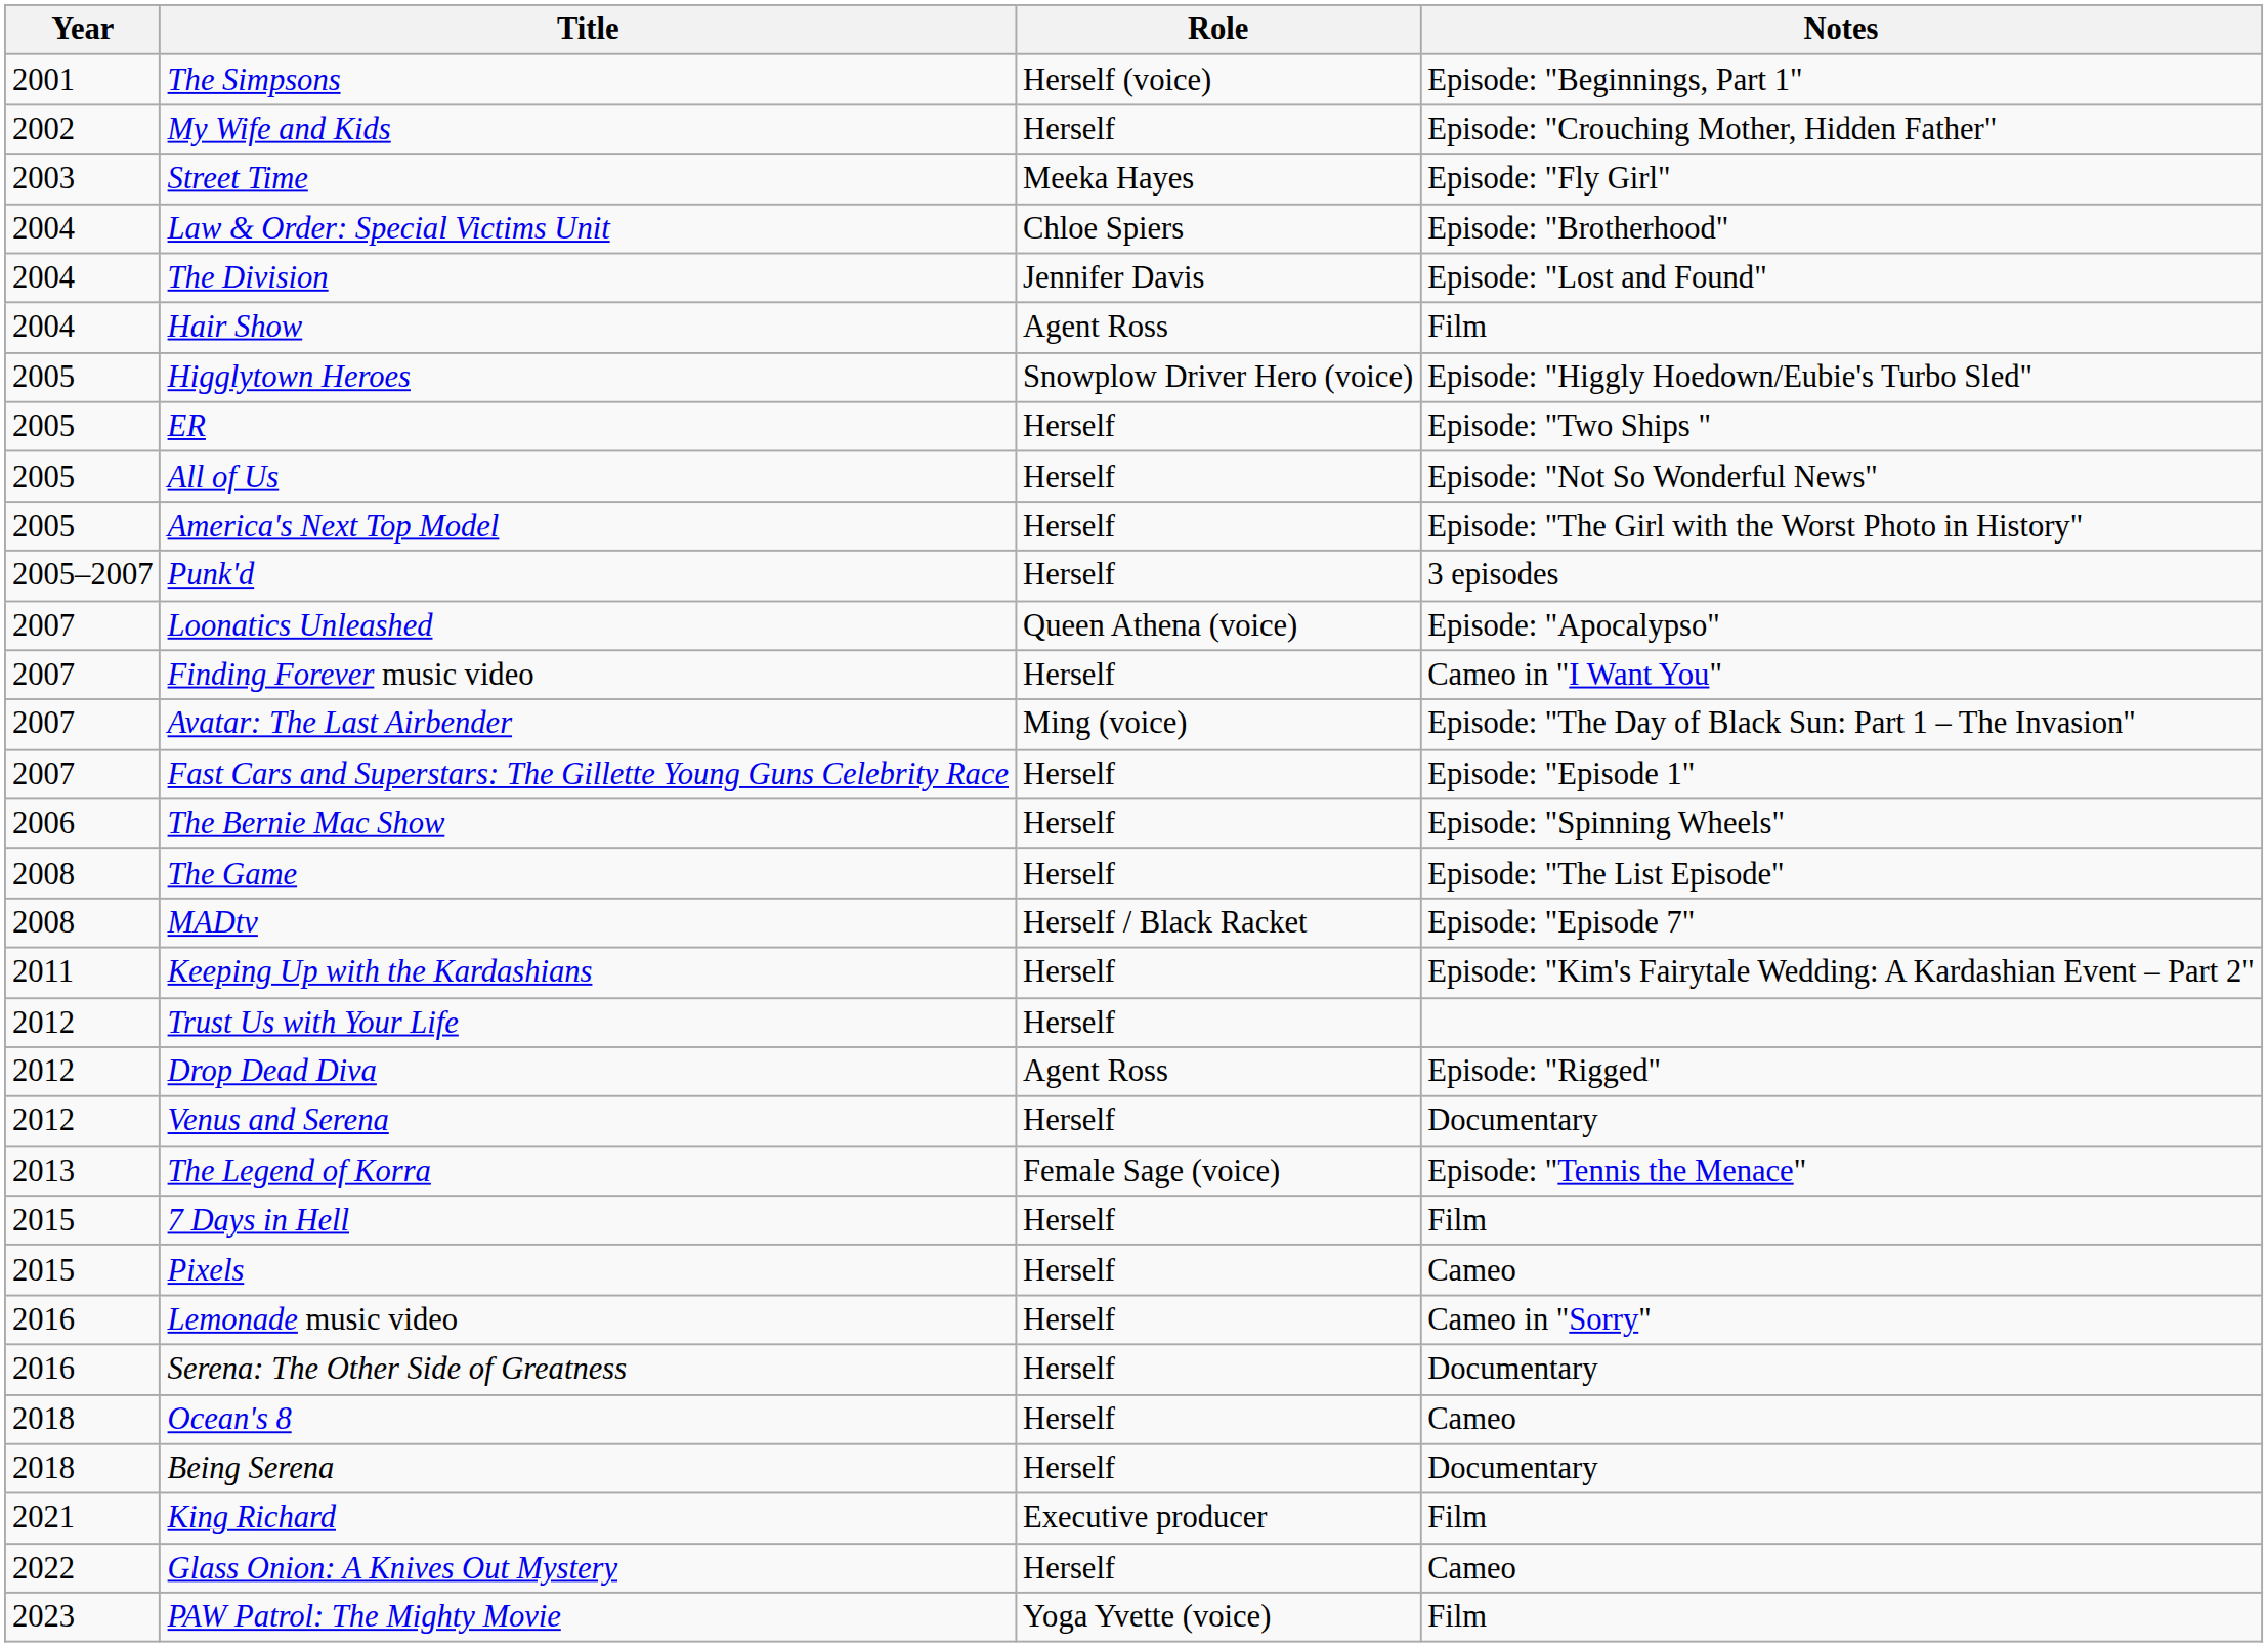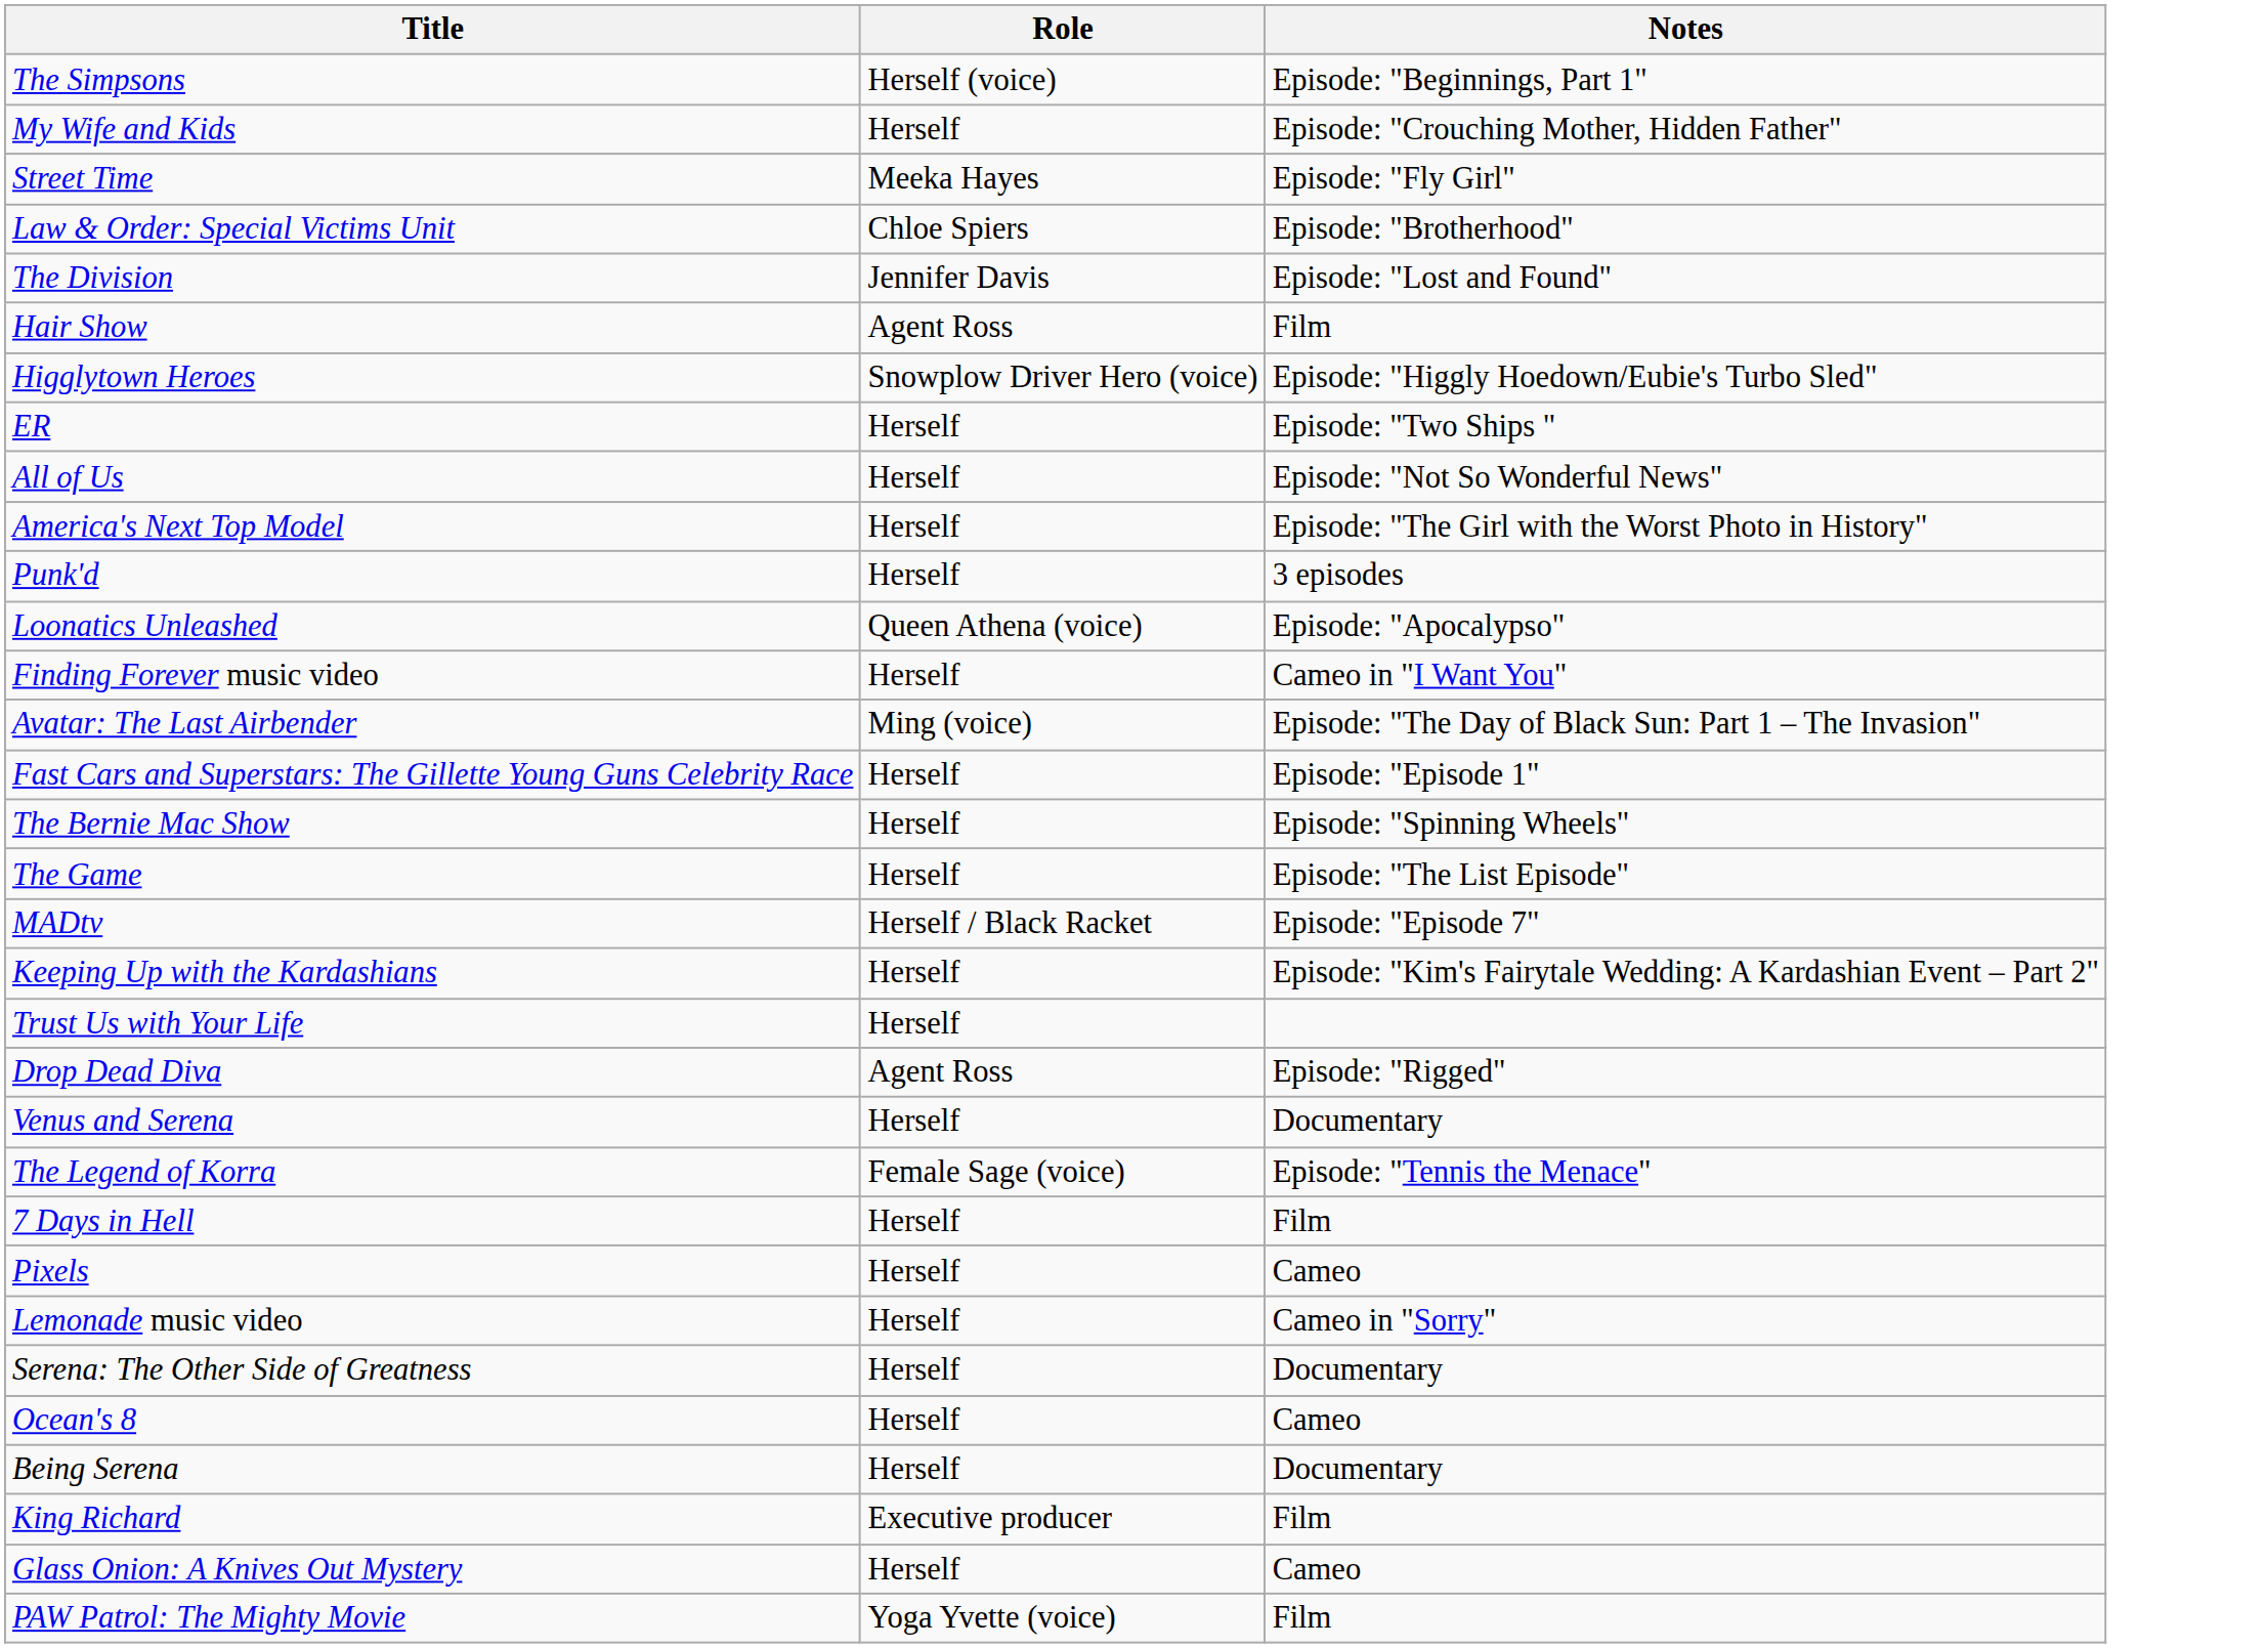 <table class="wikitable sortable plainrowheaders">
 <tr>
-<th>Year</th>
 <th>Title</th>
 <th>Role</th>
 <th class="unsortable">Notes</th>
 </tr>
 <tr>
-<td>2001</td>
 <td><em><a href='#'>The Simpsons</a></em></td>
 <td>Herself (voice)</td>
 <td>Episode: "Beginnings, Part 1"</td>
 </tr>
 <tr>
-<td>2002</td>
 <td><em><a href='#'>My Wife and Kids</a></em></td>
 <td>Herself</td>
 <td>Episode: "Crouching Mother, Hidden Father"</td>
 </tr>
 <tr>
-<td>2003</td>
 <td><em><a href='#'>Street Time</a></em></td>
 <td>Meeka Hayes</td>
 <td>Episode: "Fly Girl"</td>
 </tr>
 <tr>
-<td>2004</td>
 <td><em><a href='#'>Law & Order: Special Victims Unit</a></em></td>
 <td>Chloe Spiers</td>
 <td>Episode: "Brotherhood"</td>
 </tr>
 <tr>
-<td>2004</td>
 <td><em><a href='#'>The Division</a></em></td>
 <td>Jennifer Davis</td>
 <td>Episode: "Lost and Found"</td>
 </tr>
 <tr>
-<td>2004</td>
 <td><em><a href='#'>Hair Show</a></em></td>
 <td>Agent Ross</td>
 <td>Film</td>
 </tr>
 <tr>
-<td>2005</td>
 <td><em><a href='#'>Higglytown Heroes</a></em></td>
 <td>Snowplow Driver Hero (voice)</td>
 <td>Episode: "Higgly Hoedown/Eubie's Turbo Sled"</td>
 </tr>
 <tr>
-<td>2005</td>
 <td><em><a href='#'>ER</a></em></td>
 <td>Herself</td>
 <td>Episode: "Two Ships "</td>
 </tr>
 <tr>
-<td>2005</td>
 <td><em><a href='#'>All of Us</a></em></td>
 <td>Herself</td>
 <td>Episode: "Not So Wonderful News"</td>
 </tr>
 <tr>
-<td>2005</td>
 <td><em><a href='#'>America's Next Top Model</a></em></td>
 <td>Herself</td>
 <td>Episode: "The Girl with the Worst Photo in History"</td>
 </tr>
 <tr>
-<td>2005–2007</td>
 <td><em><a href='#'>Punk'd</a></em></td>
 <td>Herself</td>
 <td>3 episodes</td>
 </tr>
 <tr>
-<td>2007</td>
 <td><em><a href='#'>Loonatics Unleashed</a></em></td>
 <td>Queen Athena (voice)</td>
 <td>Episode: "Apocalypso"</td>
 </tr>
 <tr>
-<td>2007</td>
 <td><em><a href='#'>Finding Forever</a></em> music video</td>
 <td>Herself</td>
 <td>Cameo in "<a href='#'>I Want You</a>"</td>
 </tr>
 <tr>
-<td>2007</td>
 <td><em><a href='#'>Avatar: The Last Airbender</a></em></td>
 <td>Ming (voice)</td>
 <td>Episode: "The Day of Black Sun: Part 1 – The Invasion"</td>
 </tr>
 <tr>
-<td>2007</td>
 <td><em><a href='#'>Fast Cars and Superstars: The Gillette Young Guns Celebrity Race</a></em></td>
 <td>Herself</td>
 <td>Episode: "Episode 1"</td>
 </tr>
 <tr>
-<td>2006</td>
 <td><em><a href='#'>The Bernie Mac Show</a></em></td>
 <td>Herself</td>
 <td>Episode: "Spinning Wheels"</td>
 </tr>
 <tr>
-<td>2008</td>
 <td><em><a href='#'>The Game</a></em></td>
 <td>Herself</td>
 <td>Episode: "The List Episode"</td>
 </tr>
 <tr>
-<td>2008</td>
 <td><em><a href='#'>MADtv</a></em></td>
 <td>Herself / Black Racket</td>
 <td>Episode: "Episode 7"</td>
 </tr>
 <tr>
-<td>2011</td>
 <td><em><a href='#'>Keeping Up with the Kardashians</a></em></td>
 <td>Herself</td>
 <td>Episode: "Kim's Fairytale Wedding: A Kardashian Event – Part 2"</td>
 </tr>
 <tr>
-<td>2012</td>
 <td><em><a href='#'>Trust Us with Your Life</a></em></td>
 <td>Herself</td>
 <td></td>
 </tr>
 <tr>
-<td>2012</td>
 <td><em><a href='#'>Drop Dead Diva</a></em></td>
 <td>Agent Ross</td>
 <td>Episode: "Rigged"</td>
 </tr>
 <tr>
-<td>2012</td>
 <td><em><a href='#'>Venus and Serena</a></em></td>
 <td>Herself</td>
 <td>Documentary</td>
 </tr>
 <tr>
-<td>2013</td>
 <td><em><a href='#'>The Legend of Korra</a></em></td>
 <td>Female Sage (voice)</td>
 <td>Episode: "<a href='#'>Tennis the Menace</a>"</td>
 </tr>
 <tr>
-<td>2015</td>
 <td><em><a href='#'>7 Days in Hell</a></em></td>
 <td>Herself</td>
 <td>Film</td>
 </tr>
 <tr>
-<td>2015</td>
 <td><em><a href='#'>Pixels</a></em></td>
 <td>Herself</td>
 <td>Cameo</td>
 </tr>
 <tr>
-<td>2016</td>
 <td><em><a href='#'>Lemonade</a></em> music video</td>
 <td>Herself</td>
 <td>Cameo in "<a href='#'>Sorry</a>"</td>
 </tr>
 <tr>
-<td>2016</td>
 <td><em>Serena: The Other Side of Greatness</em></td>
 <td>Herself</td>
 <td>Documentary</td>
 </tr>
 <tr>
-<td>2018</td>
 <td><em><a href='#'>Ocean's 8</a></em></td>
 <td>Herself</td>
 <td>Cameo</td>
 </tr>
 <tr>
-<td>2018</td>
 <td><em>Being Serena</em></td>
 <td>Herself</td>
 <td>Documentary</td>
 </tr>
 <tr>
-<td>2021</td>
 <td><em><a href='#'>King Richard</a></em></td>
 <td>Executive producer</td>
 <td>Film</td>
 </tr>
 <tr>
-<td>2022</td>
 <td><em><a href='#'>Glass Onion: A Knives Out Mystery</a></em></td>
 <td>Herself</td>
 <td>Cameo</td>
 </tr>
 <tr>
-<td>2023</td>
 <td><em><a href='#'>PAW Patrol: The Mighty Movie</a></em></td>
 <td>Yoga Yvette (voice)</td>
 <td>Film</td>
 </tr>
 </table>
